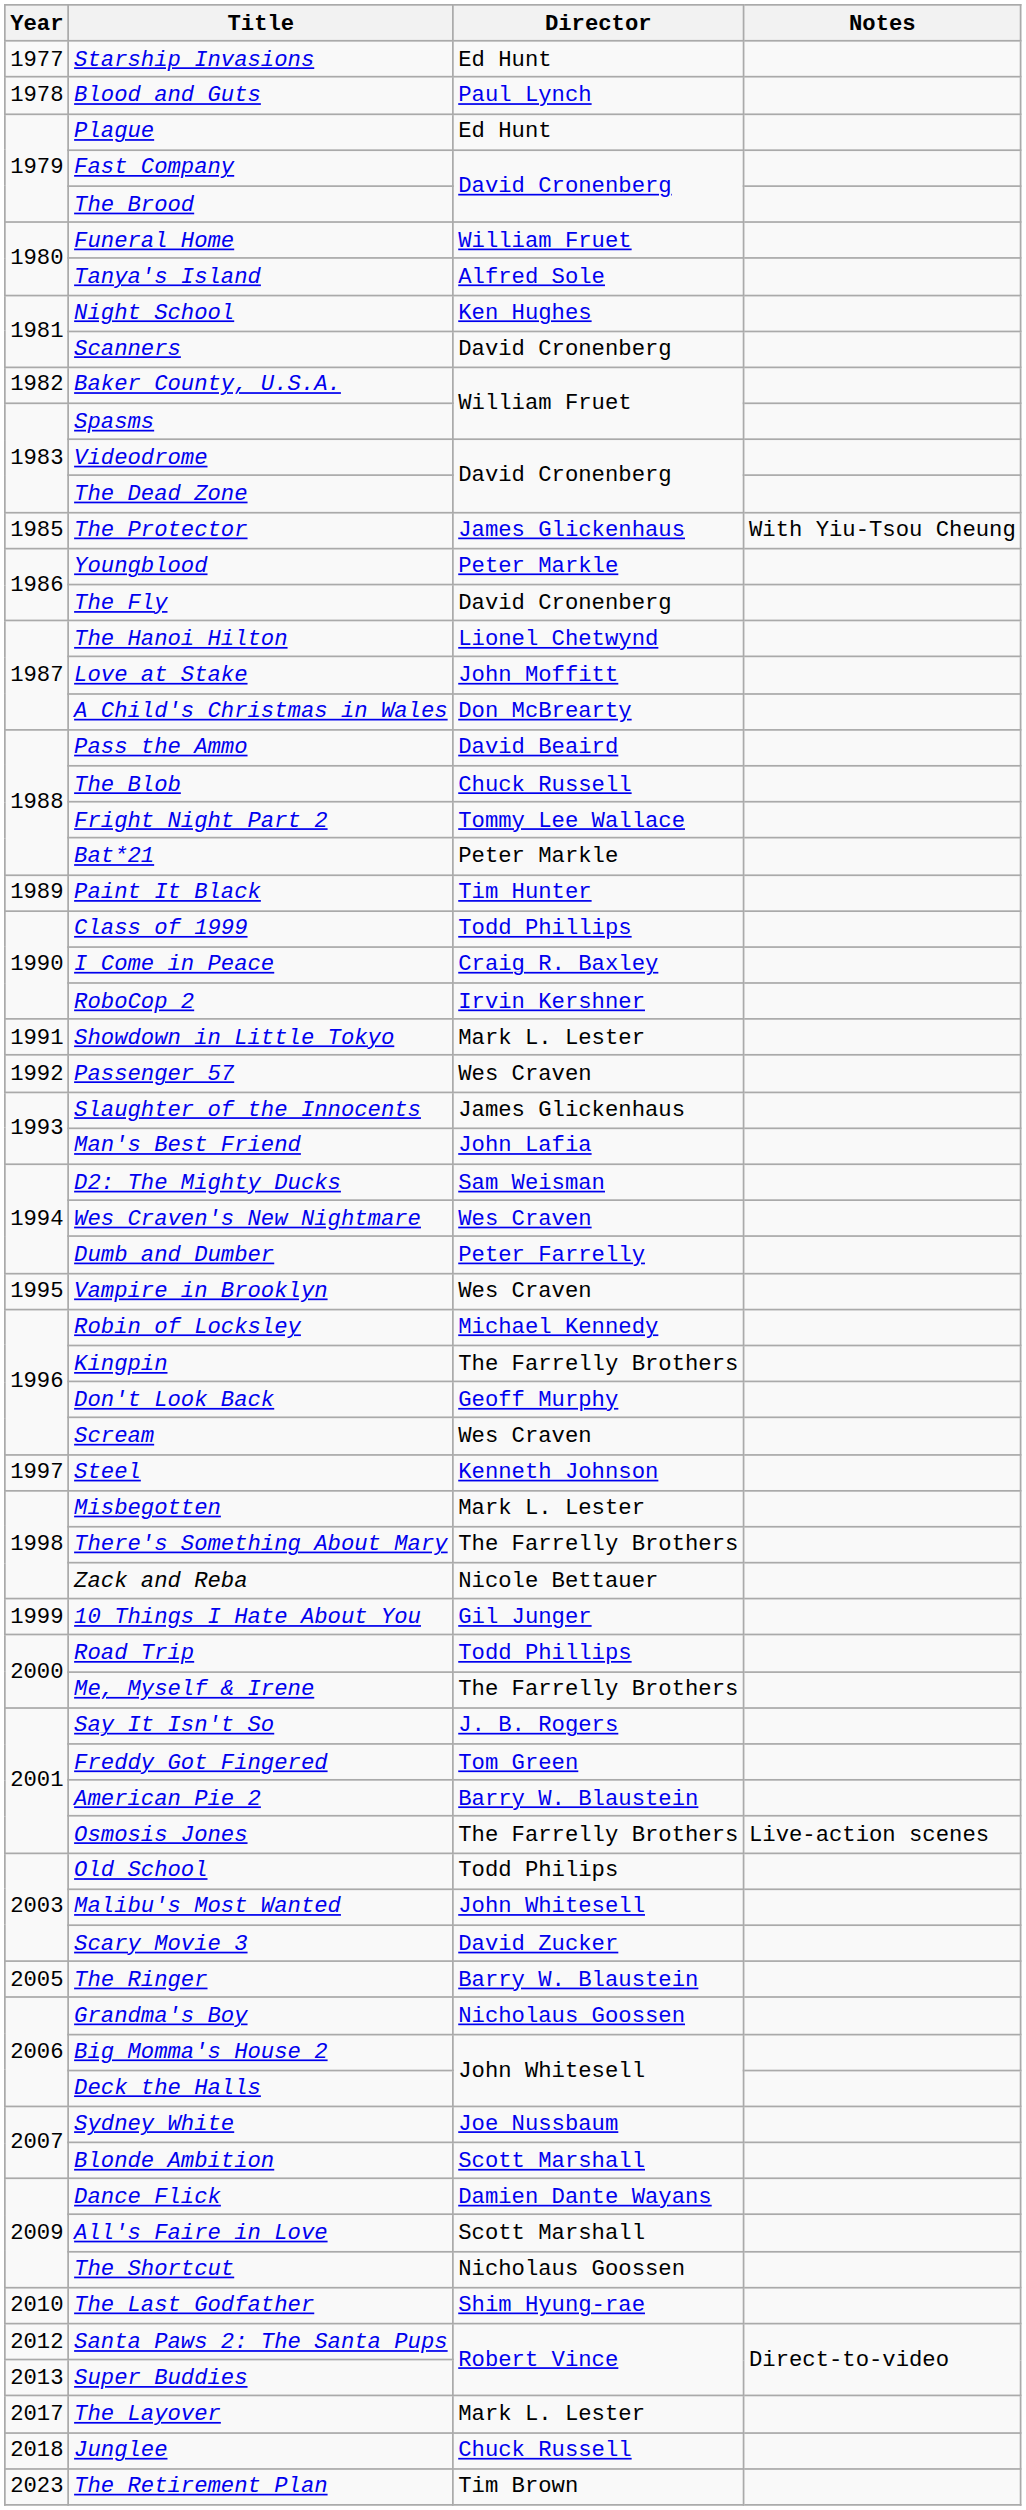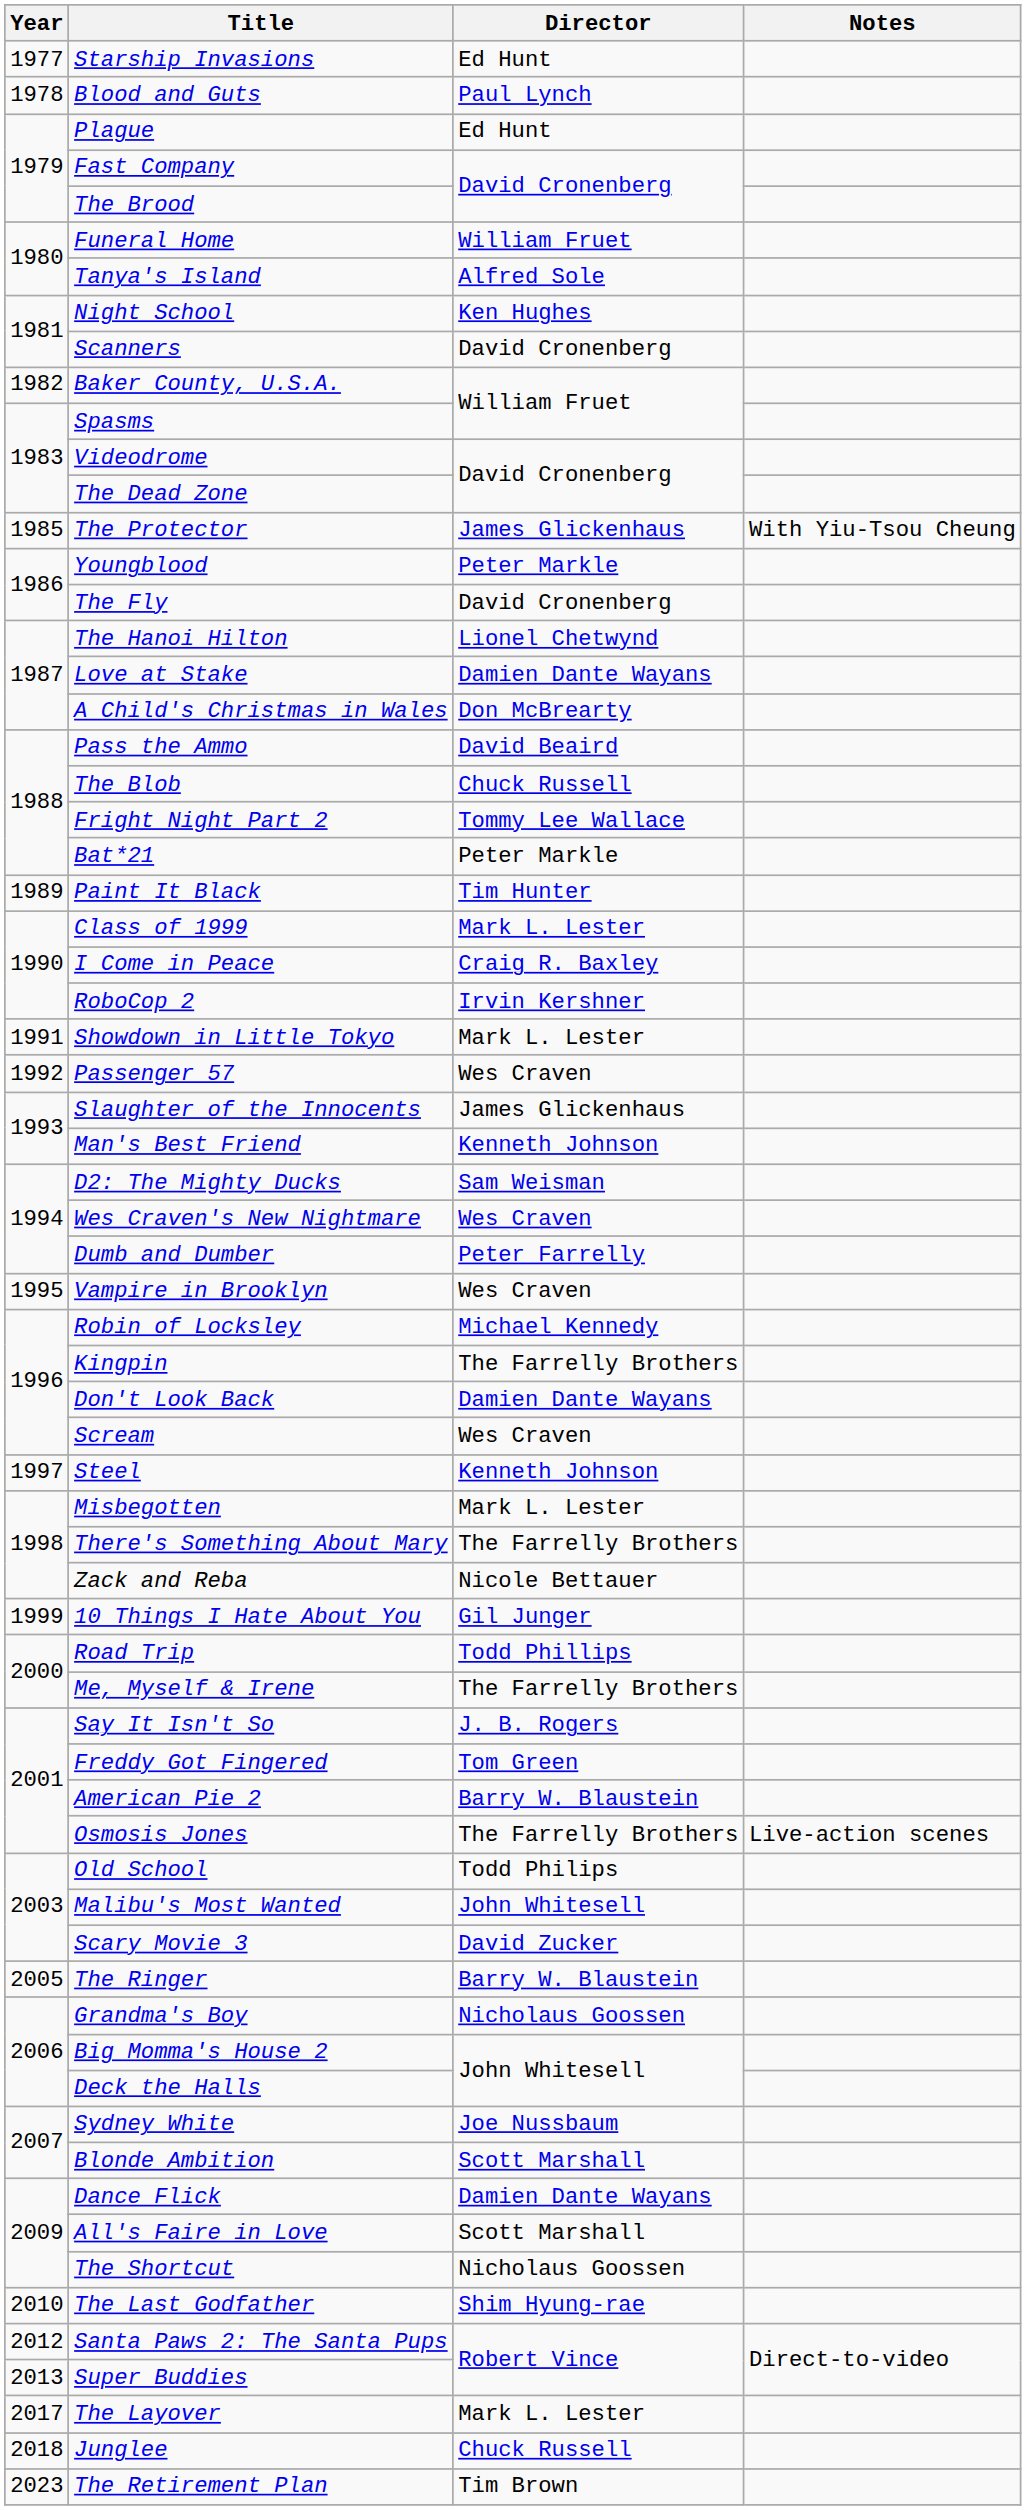 <table class="wikitable">
 <tr>
 <th>Year</th>
 <th>Title</th>
 <th>Director</th>
 <th>Notes</th>
 </tr>
 <tr>
 <td>1977</td>
 <td><em><a href='#'>Starship Invasions</a></em></td>
 <td>Ed Hunt</td>
 <td></td>
 </tr>
 <tr>
 <td>1978</td>
 <td><em><a href='#'>Blood and Guts</a></em></td>
 <td><a href='#'>Paul Lynch</a></td>
 <td></td>
 </tr>
 <tr>
 <td rowspan="3">1979</td>
 <td><em><a href='#'>Plague</a></em></td>
 <td>Ed Hunt</td>
 <td></td>
 </tr>
 <tr>
 <td><em><a href='#'>Fast Company</a></em></td>
 <td rowspan="2"><a href='#'>David Cronenberg</a></td>
 <td></td>
 </tr>
 <tr>
 <td><em><a href='#'>The Brood</a></em></td>
 <td></td>
 </tr>
 <tr>
 <td rowspan="2">1980</td>
 <td><em><a href='#'>Funeral Home</a></em></td>
 <td><a href='#'>William Fruet</a></td>
 <td></td>
 </tr>
 <tr>
 <td><em><a href='#'>Tanya's Island</a></em></td>
 <td><a href='#'>Alfred Sole</a></td>
 <td></td>
 </tr>
 <tr>
 <td rowspan="2">1981</td>
 <td><em><a href='#'>Night School</a></em></td>
 <td><a href='#'>Ken Hughes</a></td>
 <td></td>
 </tr>
 <tr>
 <td><em><a href='#'>Scanners</a></em></td>
 <td>David Cronenberg</td>
 <td></td>
 </tr>
 <tr>
 <td>1982</td>
 <td><em><a href='#'>Baker County, U.S.A.</a></em></td>
 <td rowspan="2">William Fruet</td>
 <td></td>
 </tr>
 <tr>
 <td rowspan="3">1983</td>
 <td><em><a href='#'>Spasms</a></em></td>
 <td></td>
 </tr>
 <tr>
 <td><em><a href='#'>Videodrome</a></em></td>
 <td rowspan="2">David Cronenberg</td>
 <td></td>
 </tr>
 <tr>
 <td><em><a href='#'>The Dead Zone</a></em></td>
 <td></td>
 </tr>
 <tr>
 <td>1985</td>
 <td><em><a href='#'>The Protector</a></em></td>
 <td><a href='#'>James Glickenhaus</a></td>
 <td>With Yiu-Tsou Cheung</td>
 </tr>
 <tr>
 <td rowspan="2">1986</td>
 <td><em><a href='#'>Youngblood</a></em></td>
 <td><a href='#'>Peter Markle</a></td>
 <td></td>
 </tr>
 <tr>
 <td><em><a href='#'>The Fly</a></em></td>
 <td>David Cronenberg</td>
 <td></td>
 </tr>
 <tr>
 <td rowspan="3">1987</td>
 <td><em><a href='#'>The Hanoi Hilton</a></em></td>
 <td><a href='#'>Lionel Chetwynd</a></td>
 <td></td>
 </tr>
 <tr>
 <td><em><a href='#'>Love at Stake</a></em></td>
-<td><a href='#'>John Moffitt</a></td>
+<td><a href='#'>Damien Dante Wayans</a></td>
 <td></td>
 </tr>
 <tr>
 <td><em><a href='#'>A Child's Christmas in Wales</a></em></td>
 <td><a href='#'>Don McBrearty</a></td>
 <td></td>
 </tr>
 <tr>
 <td rowspan="4">1988</td>
 <td><em><a href='#'>Pass the Ammo</a></em></td>
 <td><a href='#'>David Beaird</a></td>
 <td></td>
 </tr>
 <tr>
 <td><em><a href='#'>The Blob</a></em></td>
 <td><a href='#'>Chuck Russell</a></td>
 <td></td>
 </tr>
 <tr>
 <td><em><a href='#'>Fright Night Part 2</a></em></td>
 <td><a href='#'>Tommy Lee Wallace</a></td>
 <td></td>
 </tr>
 <tr>
 <td><em><a href='#'>Bat*21</a></em></td>
 <td>Peter Markle</td>
 <td></td>
 </tr>
 <tr>
 <td>1989</td>
 <td><em><a href='#'>Paint It Black</a></em></td>
 <td><a href='#'>Tim Hunter</a></td>
 <td></td>
 </tr>
 <tr>
 <td rowspan="3">1990</td>
 <td><em><a href='#'>Class of 1999</a></em></td>
-<td><a href='#'>Todd Phillips</a></td>
+<td><a href='#'>Mark L. Lester</a></td>
 <td></td>
 </tr>
 <tr>
 <td><em><a href='#'>I Come in Peace</a></em></td>
 <td><a href='#'>Craig R. Baxley</a></td>
 <td></td>
 </tr>
 <tr>
 <td><em><a href='#'>RoboCop 2</a></em></td>
 <td><a href='#'>Irvin Kershner</a></td>
 <td></td>
 </tr>
 <tr>
 <td>1991</td>
 <td><em><a href='#'>Showdown in Little Tokyo</a></em></td>
 <td>Mark L. Lester</td>
 <td></td>
 </tr>
 <tr>
 <td>1992</td>
 <td><em><a href='#'>Passenger 57</a></em></td>
 <td>Wes Craven</td>
 <td></td>
 </tr>
 <tr>
 <td rowspan="2">1993</td>
 <td><em><a href='#'>Slaughter of the Innocents</a></em></td>
 <td>James Glickenhaus</td>
 <td></td>
 </tr>
 <tr>
 <td><em><a href='#'>Man's Best Friend</a></em></td>
-<td><a href='#'>John Lafia</a></td>
+<td><a href='#'>Kenneth Johnson</a></td>
 <td></td>
 </tr>
 <tr>
 <td rowspan="3">1994</td>
 <td><em><a href='#'>D2: The Mighty Ducks</a></em></td>
 <td><a href='#'>Sam Weisman</a></td>
 <td></td>
 </tr>
 <tr>
 <td><em><a href='#'>Wes Craven's New Nightmare</a></em></td>
 <td><a href='#'>Wes Craven</a></td>
 <td></td>
 </tr>
 <tr>
 <td><em><a href='#'>Dumb and Dumber</a></em></td>
 <td><a href='#'>Peter Farrelly</a></td>
 <td></td>
 </tr>
 <tr>
 <td>1995</td>
 <td><em><a href='#'>Vampire in Brooklyn</a></em></td>
 <td>Wes Craven</td>
 <td></td>
 </tr>
 <tr>
 <td rowspan="4">1996</td>
 <td><em><a href='#'>Robin of Locksley</a></em></td>
 <td><a href='#'>Michael Kennedy</a></td>
 <td></td>
 </tr>
 <tr>
 <td><em><a href='#'>Kingpin</a></em></td>
 <td>The Farrelly Brothers</td>
 <td></td>
 </tr>
 <tr>
 <td><em><a href='#'>Don't Look Back</a></em></td>
-<td><a href='#'>Geoff Murphy</a></td>
+<td><a href='#'>Damien Dante Wayans</a></td>
 <td></td>
 </tr>
 <tr>
 <td><em><a href='#'>Scream</a></em></td>
 <td>Wes Craven</td>
 <td></td>
 </tr>
 <tr>
 <td>1997</td>
 <td><em><a href='#'>Steel</a></em></td>
 <td><a href='#'>Kenneth Johnson</a></td>
 <td></td>
 </tr>
 <tr>
 <td rowspan="3">1998</td>
 <td><em><a href='#'>Misbegotten</a></em></td>
 <td>Mark L. Lester</td>
 <td></td>
 </tr>
 <tr>
 <td><em><a href='#'>There's Something About Mary</a></em></td>
 <td>The Farrelly Brothers</td>
 <td></td>
 </tr>
 <tr>
 <td><em>Zack and Reba</em></td>
 <td>Nicole Bettauer</td>
 <td></td>
 </tr>
 <tr>
 <td>1999</td>
 <td><em><a href='#'>10 Things I Hate About You</a></em></td>
 <td><a href='#'>Gil Junger</a></td>
 <td></td>
 </tr>
 <tr>
 <td rowspan="2">2000</td>
 <td><em><a href='#'>Road Trip</a></em></td>
 <td><a href='#'>Todd Phillips</a></td>
 <td></td>
 </tr>
 <tr>
 <td><em><a href='#'>Me, Myself & Irene</a></em></td>
 <td>The Farrelly Brothers</td>
 <td></td>
 </tr>
 <tr>
 <td rowspan="4">2001</td>
 <td><em><a href='#'>Say It Isn't So</a></em></td>
 <td><a href='#'>J. B. Rogers</a></td>
 <td></td>
 </tr>
 <tr>
 <td><em><a href='#'>Freddy Got Fingered</a></em></td>
 <td><a href='#'>Tom Green</a></td>
 <td></td>
 </tr>
 <tr>
 <td><em><a href='#'>American Pie 2</a></em></td>
 <td><a href='#'>Barry W. Blaustein</a></td>
 <td></td>
 </tr>
 <tr>
 <td><em><a href='#'>Osmosis Jones</a></em></td>
 <td>The Farrelly Brothers</td>
 <td>Live-action scenes</td>
 </tr>
 <tr>
 <td rowspan="3">2003</td>
 <td><em><a href='#'>Old School</a></em></td>
 <td>Todd Philips</td>
 <td></td>
 </tr>
 <tr>
 <td><em><a href='#'>Malibu's Most Wanted</a></em></td>
 <td><a href='#'>John Whitesell</a></td>
 <td></td>
 </tr>
 <tr>
 <td><em><a href='#'>Scary Movie 3</a></em></td>
 <td><a href='#'>David Zucker</a></td>
 <td></td>
 </tr>
 <tr>
 <td>2005</td>
 <td><em><a href='#'>The Ringer</a></em></td>
 <td><a href='#'>Barry W. Blaustein</a></td>
 <td></td>
 </tr>
 <tr>
 <td rowspan="3">2006</td>
 <td><em><a href='#'>Grandma's Boy</a></em></td>
 <td><a href='#'>Nicholaus Goossen</a></td>
 <td></td>
 </tr>
 <tr>
 <td><em><a href='#'>Big Momma's House 2</a></em></td>
 <td rowspan="2">John Whitesell</td>
 <td></td>
 </tr>
 <tr>
 <td><em><a href='#'>Deck the Halls</a></em></td>
 <td></td>
 </tr>
 <tr>
 <td rowspan="2">2007</td>
 <td><em><a href='#'>Sydney White</a></em></td>
 <td><a href='#'>Joe Nussbaum</a></td>
 <td></td>
 </tr>
 <tr>
 <td><em><a href='#'>Blonde Ambition</a></em></td>
 <td><a href='#'>Scott Marshall</a></td>
 <td></td>
 </tr>
 <tr>
 <td rowspan="3">2009</td>
 <td><em><a href='#'>Dance Flick</a></em></td>
 <td><a href='#'>Damien Dante Wayans</a></td>
 <td></td>
 </tr>
 <tr>
 <td><em><a href='#'>All's Faire in Love</a></em></td>
 <td>Scott Marshall</td>
 <td></td>
 </tr>
 <tr>
 <td><em><a href='#'>The Shortcut</a></em></td>
 <td>Nicholaus Goossen</td>
 <td></td>
 </tr>
 <tr>
 <td>2010</td>
 <td><em><a href='#'>The Last Godfather</a></em></td>
 <td><a href='#'>Shim Hyung-rae</a></td>
 <td></td>
 </tr>
 <tr>
 <td>2012</td>
 <td><em><a href='#'>Santa Paws 2: The Santa Pups</a></em></td>
 <td rowspan="2"><a href='#'>Robert Vince</a></td>
 <td rowspan="2">Direct-to-video</td>
 </tr>
 <tr>
 <td>2013</td>
 <td><em><a href='#'>Super Buddies</a></em></td>
 </tr>
 <tr>
 <td>2017</td>
 <td><em><a href='#'>The Layover</a></em></td>
 <td>Mark L. Lester</td>
 <td></td>
 </tr>
 <tr>
 <td>2018</td>
 <td><em><a href='#'>Junglee</a></em></td>
 <td><a href='#'>Chuck Russell</a></td>
 <td></td>
 </tr>
 <tr>
 <td>2023</td>
 <td><em><a href='#'>The Retirement Plan</a></em></td>
 <td>Tim Brown</td>
 <td></td>
 </tr>
 </table>
